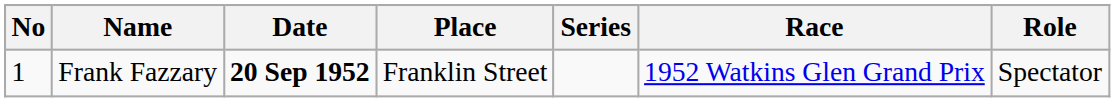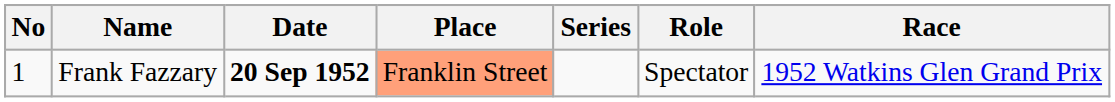 <table class="wikitable" border="1" style="font-size: 85%;">
 <tr>
 <th>No</th>
 <th>Name</th>
 <th>Date</th>
 <th>Place</th>
 <th>Series</th>
+<th>Role</th>
 <th>Race</th>
-<th>Role</th>
 </tr>
 <tr>
 <td>1</td>
 <td> Frank Fazzary</td>
 <td><strong>20 Sep 1952</strong></td>
-<td>Franklin Street</td>
+<td style="background: lightsalmon;">Franklin Street</td>
 <td></td>
+<td>Spectator</td>
 <td><a href='#'>1952 Watkins Glen Grand Prix</a></td>
-<td>Spectator</td>
 </tr>
 </table>
